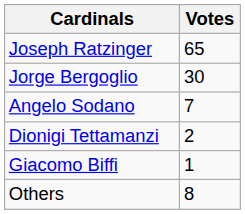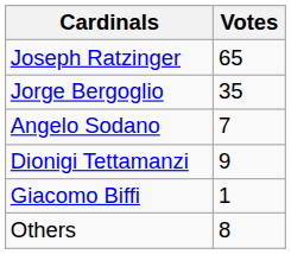 <table class="wikitable">
 <tr>
 <th width="145px">Cardinals</th>
 <th width="45px">Votes</th>
 </tr>
 <tr>
 <td><a href='#'>Joseph Ratzinger</a></td>
 <td><div>65</div></td>
 </tr>
 <tr>
 <td><a href='#'>Jorge Bergoglio</a></td>
-<td><div>30</div></td>
+<td><div>35</div></td>
 </tr>
 <tr>
 <td><a href='#'>Angelo Sodano</a></td>
 <td><div>7</div></td>
 </tr>
 <tr>
 <td><a href='#'>Dionigi Tettamanzi</a></td>
-<td><div>2</div></td>
+<td><div>9</div></td>
 </tr>
 <tr>
 <td><a href='#'>Giacomo Biffi</a></td>
 <td><div>1</div></td>
 </tr>
 <tr>
 <td>Others</td>
 <td><div>8</div></td>
 </tr>
 </table>
